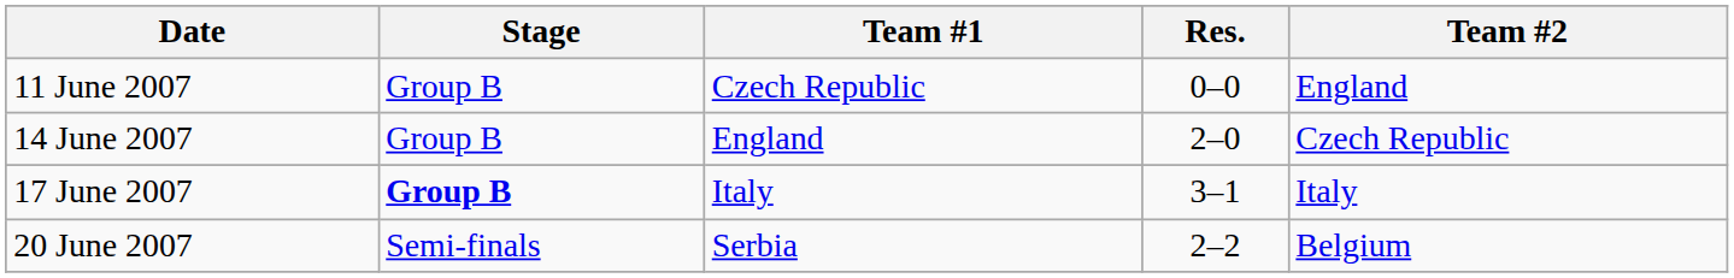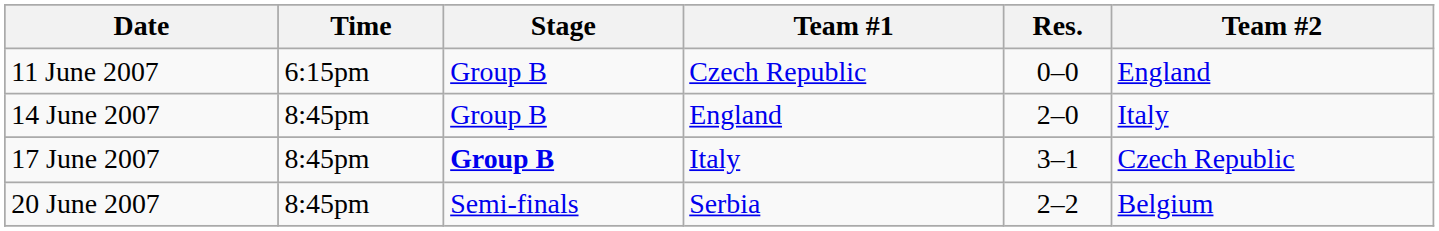 <table class="wikitable" style="text-align: left;" width="65%">
 <tr>
 <th>Date</th>
+<th>Time</th>
 <th>Stage</th>
 <th>Team #1</th>
 <th>Res.</th>
 <th>Team #2</th>
 </tr>
 <tr>
 <td>11 June 2007</td>
+<td>6:15pm</td>
 <td><a href='#'>Group B</a></td>
 <td> <a href='#'>Czech Republic</a></td>
 <td style="text-align:center;">0–0</td>
 <td> <a href='#'>England</a></td>
 </tr>
 <tr>
 <td>14 June 2007</td>
+<td>8:45pm</td>
 <td><a href='#'>Group B</a></td>
 <td> <a href='#'>England</a></td>
 <td style="text-align:center;">2–0</td>
+<td> <a href='#'>Italy</a></td>
+</tr>
+<tr>
+<td>17 June 2007</td>
+<td>8:45pm</td>
+<td><strong><a href='#'>Group B</a></strong></td>
+<td> <a href='#'>Italy</a></td>
+<td style="text-align:center;">3–1</td>
 <td> <a href='#'>Czech Republic</a></td>
 </tr>
 <tr>
-<td>17 June 2007</td>
-<td><strong><a href='#'>Group B</a></strong></td>
-<td> <a href='#'>Italy</a></td>
-<td style="text-align:center;">3–1</td>
-<td> <a href='#'>Italy</a></td>
-</tr>
-<tr>
 <td>20 June 2007</td>
+<td>8:45pm</td>
 <td><a href='#'>Semi-finals</a></td>
 <td> <a href='#'>Serbia</a></td>
 <td style="text-align:center;">2–2</td>
 <td> <a href='#'>Belgium</a></td>
 </tr>
 </table>
